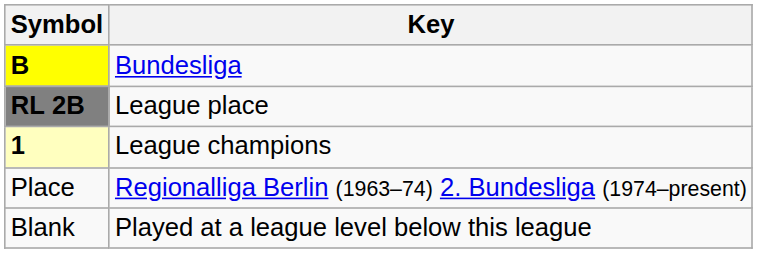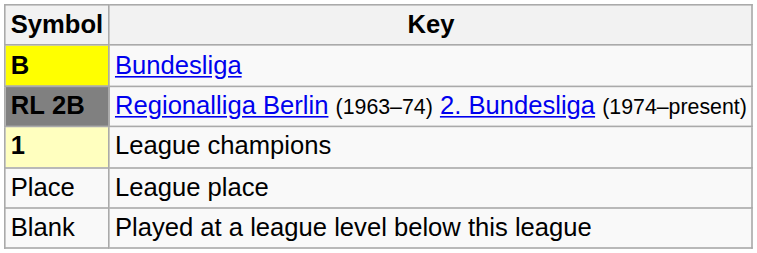 <table class="wikitable" align="center">
 <tr>
 <th>Symbol</th>
 <th>Key</th>
 </tr>
 <tr>
 <td style="background:#FFFF00"><strong>B</strong></td>
 <td><a href='#'>Bundesliga</a> </td>
 </tr>
 <tr>
 <td style="background:#808080"><strong>RL</strong>  <strong>2B</strong></td>
-<td>League place</td>
+<td><a href='#'>Regionalliga Berlin</a> <small>(1963–74)</small>  <a href='#'>2. Bundesliga</a> <small>(1974–present)</small></td>
 </tr>
 <tr>
 <td style="background:#ffffbf"><strong>1</strong></td>
 <td>League champions</td>
 </tr>
 <tr>
 <td>Place</td>
-<td><a href='#'>Regionalliga Berlin</a> <small>(1963–74)</small>  <a href='#'>2. Bundesliga</a> <small>(1974–present)</small></td>
+<td>League place</td>
 </tr>
 <tr>
 <td>Blank</td>
 <td>Played at a league level below this league</td>
 </tr>
 </table>
